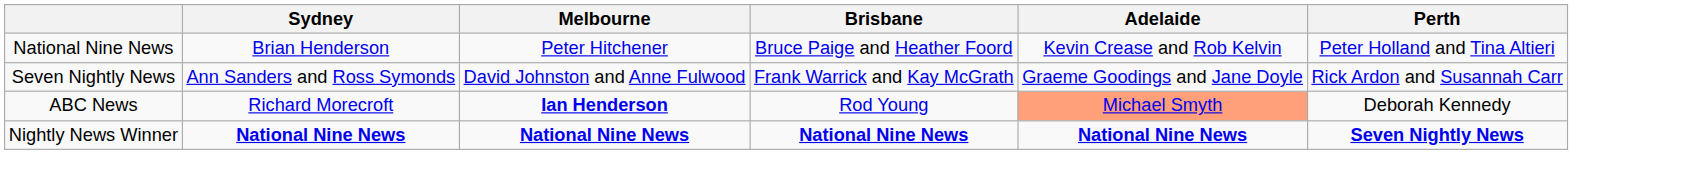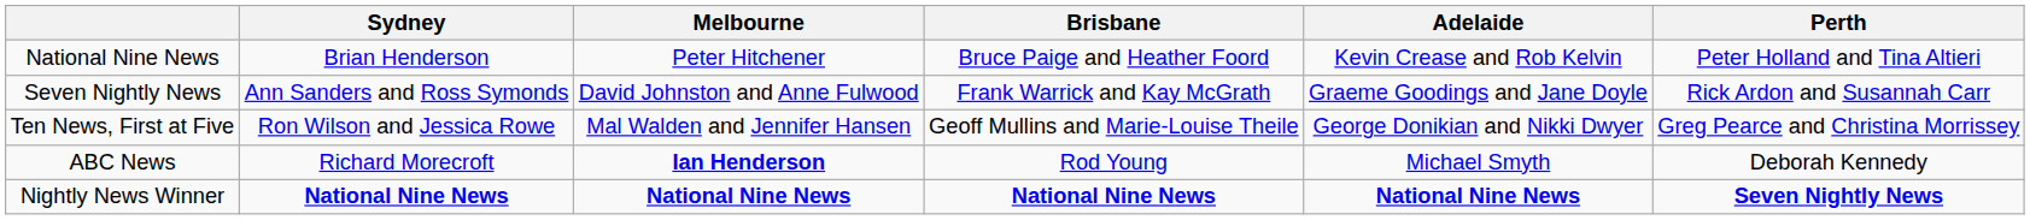 <table class="wikitable">
 <tr>
 <th></th>
 <th>Sydney</th>
 <th>Melbourne</th>
 <th>Brisbane</th>
 <th>Adelaide</th>
 <th>Perth</th>
 </tr>
 <tr style="text-align:center">
 <td>National Nine News</td>
 <td><a href='#'>Brian Henderson</a></td>
 <td><a href='#'>Peter Hitchener</a></td>
 <td><a href='#'>Bruce Paige</a> and <a href='#'>Heather Foord</a></td>
 <td><a href='#'>Kevin Crease</a> and <a href='#'>Rob Kelvin</a></td>
 <td><a href='#'>Peter Holland</a> and <a href='#'>Tina Altieri</a></td>
 </tr>
 <tr style="text-align:center">
 <td>Seven Nightly News</td>
 <td><a href='#'>Ann Sanders</a> and <a href='#'>Ross Symonds</a></td>
 <td><a href='#'>David Johnston</a> and <a href='#'>Anne Fulwood</a></td>
 <td><a href='#'>Frank Warrick</a> and <a href='#'>Kay McGrath</a></td>
 <td><a href='#'>Graeme Goodings</a> and <a href='#'>Jane Doyle</a></td>
 <td><a href='#'>Rick Ardon</a> and <a href='#'>Susannah Carr</a></td>
 </tr>
 <tr style="text-align:center">
+<td>Ten News, First at Five</td>
+<td><a href='#'>Ron Wilson</a> and <a href='#'>Jessica Rowe</a></td>
+<td><a href='#'>Mal Walden</a> and <a href='#'>Jennifer Hansen</a></td>
+<td>Geoff Mullins and <a href='#'>Marie-Louise Theile</a></td>
+<td><a href='#'>George Donikian</a> and <a href='#'>Nikki Dwyer</a></td>
+<td><a href='#'>Greg Pearce</a> and <a href='#'>Christina Morrissey</a></td>
+</tr>
+<tr style="text-align:center">
 <td>ABC News</td>
 <td><a href='#'>Richard Morecroft</a></td>
 <td><strong><a href='#'>Ian Henderson</a></strong></td>
 <td><a href='#'>Rod Young</a></td>
-<td style="background: lightsalmon;"><a href='#'>Michael Smyth</a></td>
+<td><a href='#'>Michael Smyth</a></td>
 <td>Deborah Kennedy</td>
 </tr>
 <tr style="text-align:center">
 <td>Nightly News Winner</td>
 <td><strong><a href='#'>National Nine News</a></strong></td>
 <td><strong><a href='#'>National Nine News</a></strong></td>
 <td><strong><a href='#'>National Nine News</a></strong></td>
 <td><strong><a href='#'>National Nine News</a></strong></td>
 <td><strong><a href='#'>Seven Nightly News</a></strong></td>
 </tr>
 </table>
